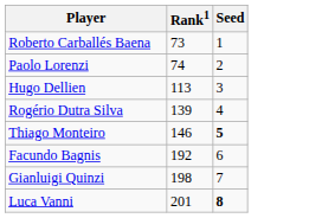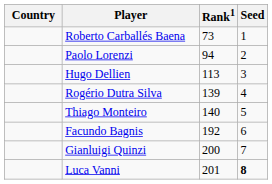 <table class="sortable wikitable">
 <tr>
+<th width="70">Country</th>
 <th width="175">Player</th>
 <th>Rank<sup>1</sup></th>
 <th>Seed</th>
 </tr>
 <tr>
+<td></td>
 <td><a href='#'>Roberto Carballés Baena</a></td>
 <td>73</td>
 <td>1</td>
 </tr>
 <tr>
+<td></td>
 <td><a href='#'>Paolo Lorenzi</a></td>
-<td>74</td>
+<td>94</td>
 <td>2</td>
 </tr>
 <tr>
+<td></td>
 <td><a href='#'>Hugo Dellien</a></td>
 <td>113</td>
 <td>3</td>
 </tr>
 <tr>
+<td></td>
 <td><a href='#'>Rogério Dutra Silva</a></td>
 <td>139</td>
 <td>4</td>
 </tr>
 <tr>
+<td></td>
 <td><a href='#'>Thiago Monteiro</a></td>
-<td>146</td>
-<td><strong>5</strong></td>
+<td>140</td>
+<td>5</td>
 </tr>
 <tr>
+<td></td>
 <td><a href='#'>Facundo Bagnis</a></td>
 <td>192</td>
 <td>6</td>
 </tr>
 <tr>
+<td></td>
 <td><a href='#'>Gianluigi Quinzi</a></td>
-<td>198</td>
+<td>200</td>
 <td>7</td>
 </tr>
 <tr>
+<td></td>
 <td><a href='#'>Luca Vanni</a></td>
 <td>201</td>
 <td><strong>8</strong></td>
 </tr>
 </table>
